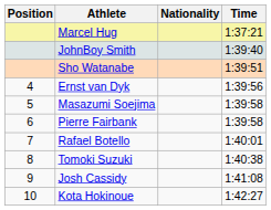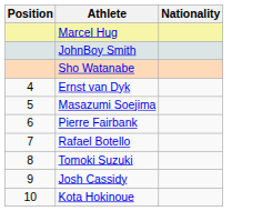 <table class="wikitable sortable">
 <tr>
 <th>Position</th>
 <th>Athlete</th>
 <th>Nationality</th>
-<th>Time</th>
 </tr>
 <tr bgcolor="#F7F6A8">
 <td align=center></td>
 <td><a href='#'>Marcel Hug</a></td>
 <td></td>
-<td>1:37:21</td>
 </tr>
 <tr bgcolor="#DCE5E5">
 <td align=center></td>
 <td><a href='#'>JohnBoy Smith</a></td>
 <td></td>
-<td>1:39:40</td>
 </tr>
 <tr bgcolor="#FFDAB9">
 <td align=center></td>
 <td><a href='#'>Sho Watanabe</a></td>
 <td></td>
-<td>1:39:51</td>
 </tr>
 <tr>
 <td align=center>4</td>
 <td><a href='#'>Ernst van Dyk</a></td>
 <td></td>
-<td>1:39:56</td>
 </tr>
 <tr>
 <td align=center>5</td>
 <td><a href='#'>Masazumi Soejima</a></td>
 <td></td>
-<td>1:39:58</td>
 </tr>
 <tr>
 <td align=center>6</td>
 <td><a href='#'>Pierre Fairbank</a></td>
 <td></td>
-<td>1:39:58</td>
 </tr>
 <tr>
 <td align=center>7</td>
 <td><a href='#'>Rafael Botello</a></td>
 <td></td>
-<td>1:40:01</td>
 </tr>
 <tr>
 <td align=center>8</td>
 <td><a href='#'>Tomoki Suzuki</a></td>
 <td></td>
-<td>1:40:38</td>
 </tr>
 <tr>
 <td align=center>9</td>
 <td><a href='#'>Josh Cassidy</a></td>
 <td></td>
-<td>1:41:08</td>
 </tr>
 <tr>
 <td align=center>10</td>
 <td><a href='#'>Kota Hokinoue</a></td>
 <td></td>
-<td>1:42:27</td>
 </tr>
 </table>
